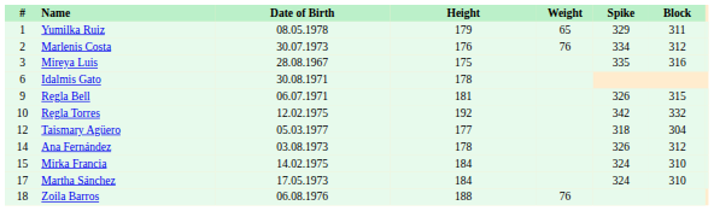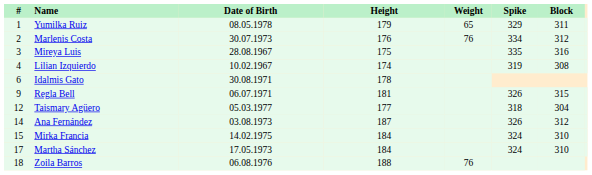 <table border=0 cellpadding=2 cellspacing=0  |- bgcolor=#FFECCE style="text-align:center; font-size:90%;" width=100%>
 <tr bgcolor=#BBF0C9>
 <th width=5%>#</th>
 <th width=25% align=left>Name</th>
 <th width=25%>Date of Birth</th>
 <th width=21%>Height</th>
 <th width=8%>Weight</th>
 <th width=8%>Spike</th>
 <th width=8%>Block</th>
 </tr>
 <tr bgcolor=#E7FAEC>
 <td>1</td>
 <td align=left><a href='#'>Yumilka Ruiz</a></td>
 <td>08.05.1978</td>
 <td>179</td>
 <td>65</td>
 <td>329</td>
 <td>311</td>
 <td></td>
 </tr>
 <tr bgcolor=#E7FAEC>
 <td>2</td>
 <td align=left><a href='#'>Marlenis Costa</a></td>
 <td>30.07.1973</td>
 <td>176</td>
 <td>76</td>
 <td>334</td>
 <td>312</td>
 <td></td>
 </tr>
 <tr bgcolor=#E7FAEC>
 <td>3</td>
 <td align=left><a href='#'>Mireya Luis</a></td>
 <td>28.08.1967</td>
 <td>175</td>
 <td></td>
 <td>335</td>
 <td>316</td>
 <td></td>
 </tr>
 <tr bgcolor=#E7FAEC>
+<td>4</td>
+<td align=left><a href='#'>Lilian Izquierdo</a></td>
+<td>10.02.1967</td>
+<td>174</td>
+<td></td>
+<td>319</td>
+<td>308</td>
+<td></td>
+</tr>
+<tr bgcolor=#E7FAEC>
 <td>6</td>
 <td align=left><a href='#'>Idalmis Gato</a></td>
 <td>30.08.1971</td>
 <td>178</td>
 <td></td>
 </tr>
 <tr bgcolor=#E7FAEC>
 <td>9</td>
 <td align=left><a href='#'>Regla Bell</a></td>
 <td>06.07.1971</td>
 <td>181</td>
 <td></td>
 <td>326</td>
 <td>315</td>
 <td></td>
 </tr>
 <tr bgcolor=#E7FAEC>
-<td>10</td>
-<td align=left><a href='#'>Regla Torres</a></td>
-<td>12.02.1975</td>
-<td>192</td>
-<td></td>
-<td>342</td>
-<td>332</td>
-<td></td>
-</tr>
-<tr bgcolor=#E7FAEC>
 <td>12</td>
 <td align=left><a href='#'>Taismary Agüero</a></td>
 <td>05.03.1977</td>
 <td>177</td>
 <td></td>
 <td>318</td>
 <td>304</td>
 <td></td>
 </tr>
 <tr bgcolor=#E7FAEC>
 <td>14</td>
 <td align=left><a href='#'>Ana Fernández</a></td>
 <td>03.08.1973</td>
-<td>178</td>
+<td>187</td>
 <td></td>
 <td>326</td>
 <td>312</td>
 <td></td>
 </tr>
 <tr bgcolor=#E7FAEC>
 <td>15</td>
 <td align=left><a href='#'>Mirka Francia</a></td>
 <td>14.02.1975</td>
 <td>184</td>
 <td></td>
 <td>324</td>
 <td>310</td>
 <td></td>
 </tr>
 <tr bgcolor=#E7FAEC>
 <td>17</td>
 <td align=left><a href='#'>Martha Sánchez</a></td>
 <td>17.05.1973</td>
 <td>184</td>
 <td></td>
 <td>324</td>
 <td>310</td>
 <td></td>
 </tr>
 <tr bgcolor=#E7FAEC>
 <td>18</td>
 <td align=left><a href='#'>Zoila Barros</a></td>
 <td>06.08.1976</td>
 <td>188</td>
 <td>76</td>
 <td></td>
 <td></td>
 </tr>
 </table>
